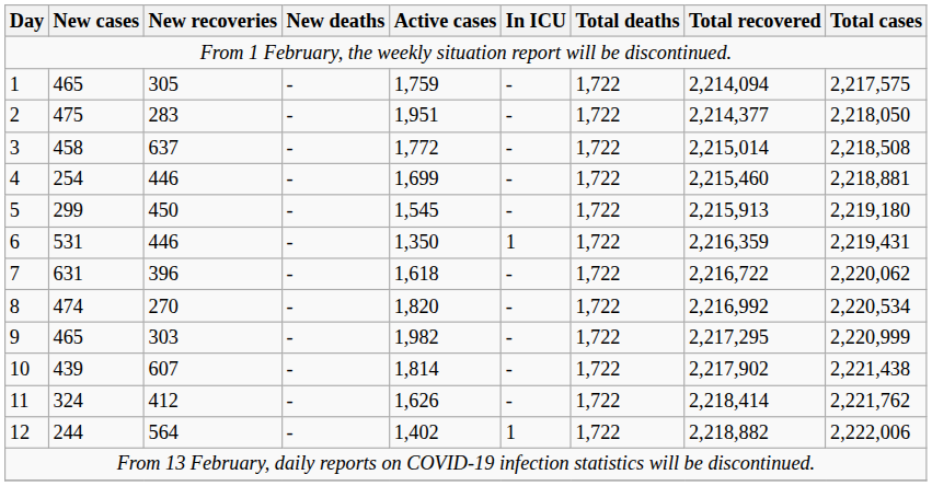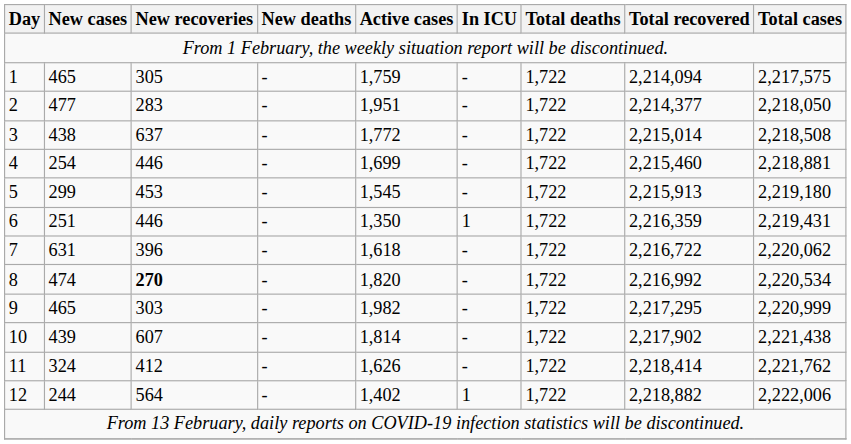 <table class="wikitable">
 <tr>
 <th rowspan="1">Day</th>
 <th colspan="1">New cases</th>
 <th rowspan="1">New recoveries</th>
 <th rowspan="1">New deaths</th>
 <th rowspan="1">Active cases</th>
 <th rowspan="1">In ICU</th>
 <th rowspan="1">Total deaths</th>
 <th rowspan="1">Total recovered</th>
 <th rowspan="1">Total cases</th>
 </tr>
 <tr>
 <td colspan="9" align="center"><em>From 1 February, the weekly situation report will be discontinued.</em></td>
 </tr>
 <tr>
 <td>1</td>
 <td>465</td>
 <td>305</td>
 <td>-</td>
 <td>1,759</td>
 <td>-</td>
 <td>1,722</td>
 <td>2,214,094</td>
 <td>2,217,575</td>
 </tr>
 <tr>
 <td>2</td>
-<td>475</td>
+<td>477</td>
 <td>283</td>
 <td>-</td>
 <td>1,951</td>
 <td>-</td>
 <td>1,722</td>
 <td>2,214,377</td>
 <td>2,218,050</td>
 </tr>
 <tr>
 <td>3</td>
-<td>458</td>
+<td>438</td>
 <td>637</td>
 <td>-</td>
 <td>1,772</td>
 <td>-</td>
 <td>1,722</td>
 <td>2,215,014</td>
 <td>2,218,508</td>
 </tr>
 <tr>
 <td>4</td>
 <td>254</td>
 <td>446</td>
 <td>-</td>
 <td>1,699</td>
 <td>-</td>
 <td>1,722</td>
 <td>2,215,460</td>
 <td>2,218,881</td>
 </tr>
 <tr>
 <td>5</td>
 <td>299</td>
-<td>450</td>
+<td>453</td>
 <td>-</td>
 <td>1,545</td>
 <td>-</td>
 <td>1,722</td>
 <td>2,215,913</td>
 <td>2,219,180</td>
 </tr>
 <tr>
 <td>6</td>
-<td>531</td>
+<td>251</td>
 <td>446</td>
 <td>-</td>
 <td>1,350</td>
 <td>1</td>
 <td>1,722</td>
 <td>2,216,359</td>
 <td>2,219,431</td>
 </tr>
 <tr>
 <td>7</td>
 <td>631</td>
 <td>396</td>
 <td>-</td>
 <td>1,618</td>
 <td>-</td>
 <td>1,722</td>
 <td>2,216,722</td>
 <td>2,220,062</td>
 </tr>
 <tr>
 <td>8</td>
 <td>474</td>
-<td>270</td>
+<td><strong>270</strong></td>
 <td>-</td>
 <td>1,820</td>
 <td>-</td>
 <td>1,722</td>
 <td>2,216,992</td>
 <td>2,220,534</td>
 </tr>
 <tr>
 <td>9</td>
 <td>465</td>
 <td>303</td>
 <td>-</td>
 <td>1,982</td>
 <td>-</td>
 <td>1,722</td>
 <td>2,217,295</td>
 <td>2,220,999</td>
 </tr>
 <tr>
 <td>10</td>
 <td>439</td>
 <td>607</td>
 <td>-</td>
 <td>1,814</td>
 <td>-</td>
 <td>1,722</td>
 <td>2,217,902</td>
 <td>2,221,438</td>
 </tr>
 <tr>
 <td>11</td>
 <td>324</td>
 <td>412</td>
 <td>-</td>
 <td>1,626</td>
 <td>-</td>
 <td>1,722</td>
 <td>2,218,414</td>
 <td>2,221,762</td>
 </tr>
 <tr>
 <td>12</td>
 <td>244</td>
 <td>564</td>
 <td>-</td>
 <td>1,402</td>
 <td>1</td>
 <td>1,722</td>
 <td>2,218,882</td>
 <td>2,222,006</td>
 </tr>
 <tr>
 <td colspan="9" align="center"><em>From 13 February, daily reports on COVID-19 infection statistics will be discontinued.</em></td>
 </tr>
 <tr>
 </tr>
 </table>
